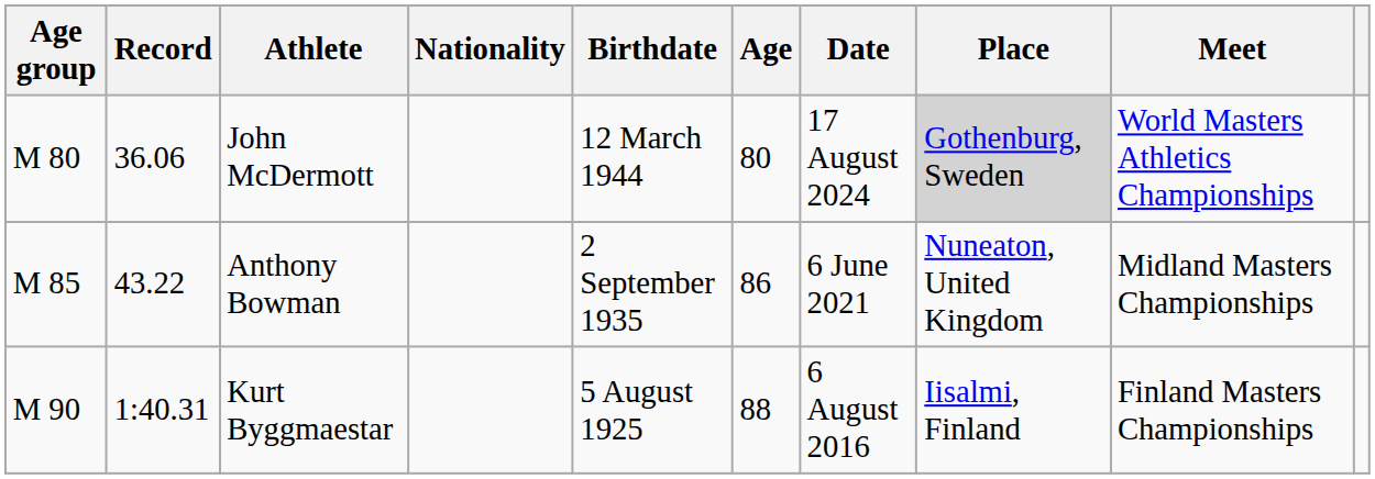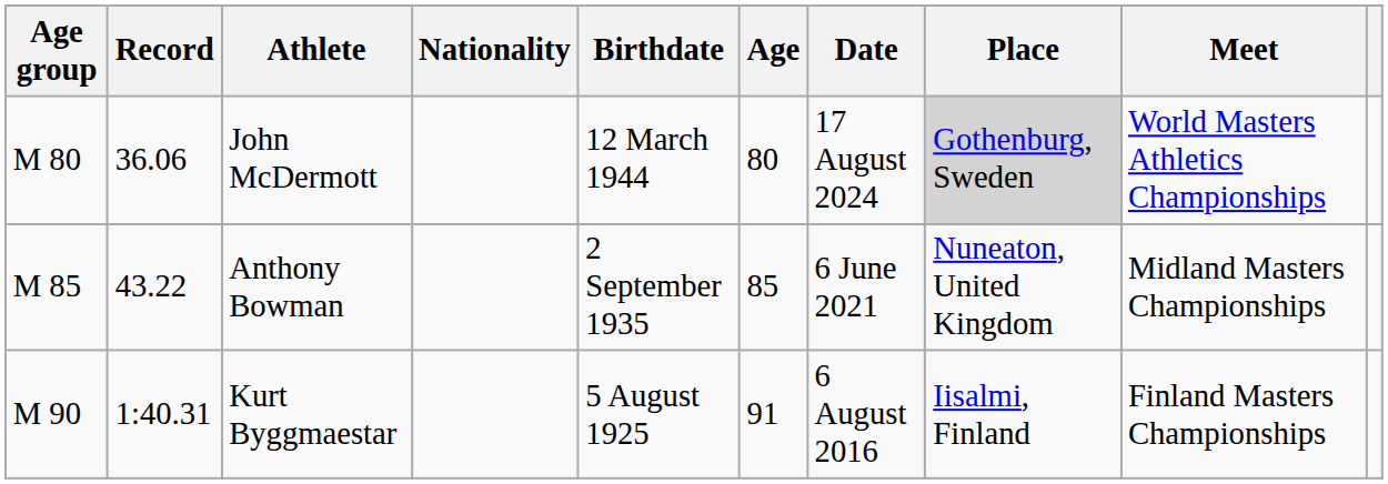 <table class="wikitable" style="font-size:90%; width: 100%;">
 <tr>
 <th>Age group</th>
 <th>Record</th>
 <th>Athlete</th>
 <th>Nationality</th>
 <th>Birthdate</th>
 <th>Age</th>
 <th>Date</th>
 <th>Place</th>
 <th>Meet</th>
 <th></th>
 </tr>
 <tr>
 <td>M 80</td>
 <td>36.06 </td>
 <td>John McDermott</td>
 <td></td>
 <td>12 March 1944</td>
 <td>80</td>
 <td>17 August 2024</td>
 <td style="background: lightgrey;"><a href='#'>Gothenburg</a>, Sweden</td>
 <td><a href='#'>World Masters Athletics Championships</a></td>
 <td></td>
 </tr>
 <tr>
 <td>M 85</td>
 <td>43.22 </td>
 <td>Anthony Bowman</td>
 <td></td>
 <td>2 September 1935</td>
-<td>86</td>
+<td>85</td>
 <td>6 June 2021</td>
 <td><a href='#'>Nuneaton</a>, United Kingdom</td>
 <td>Midland Masters Championships</td>
 <td></td>
 </tr>
 <tr>
 <td>M 90</td>
 <td>1:40.31 </td>
 <td>Kurt Byggmaestar</td>
 <td></td>
 <td>5 August 1925</td>
-<td>88</td>
+<td>91</td>
 <td>6 August 2016</td>
 <td><a href='#'>Iisalmi</a>, Finland</td>
 <td>Finland Masters Championships</td>
 <td></td>
 </tr>
 </table>
